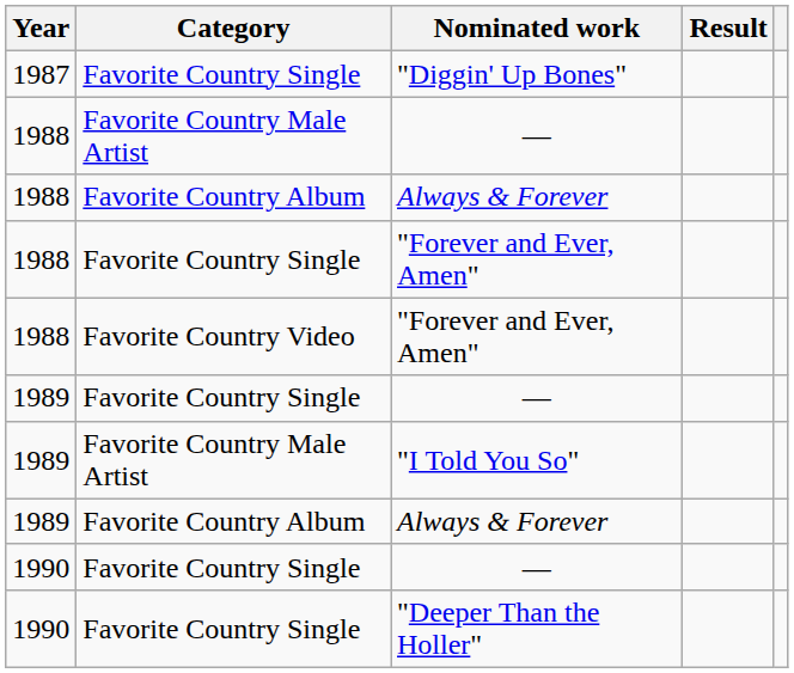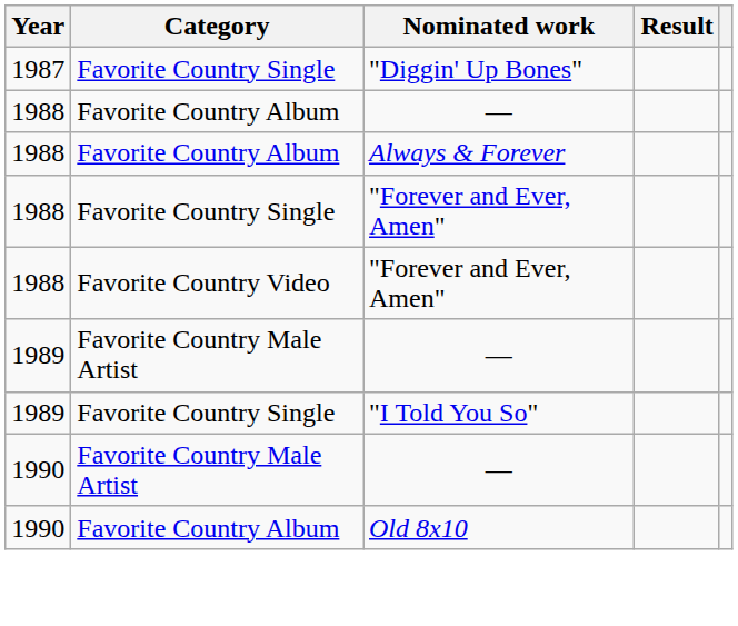 <table class="wikitable sortable" style="width:70%;">
 <tr>
 <th>Year</th>
 <th>Category</th>
 <th>Nominated work</th>
 <th>Result</th>
 <th class="unsortable"></th>
 </tr>
 <tr>
 <td style="text-align:center;">1987</td>
 <td><a href='#'>Favorite Country Single</a></td>
 <td>"<a href='#'>Diggin' Up Bones</a>"</td>
 <td></td>
 <td style="text-align:center;"></td>
 </tr>
 <tr>
 <td style="text-align:center;">1988</td>
-<td><a href='#'>Favorite Country Male Artist</a></td>
+<td>Favorite Country Album</td>
 <td style="text-align:center;">—</td>
 <td></td>
 <td style="text-align:center;"></td>
 </tr>
 <tr>
 <td style="text-align:center;">1988</td>
 <td><a href='#'>Favorite Country Album</a></td>
 <td><em><a href='#'>Always & Forever</a></em></td>
 <td></td>
 <td style="text-align:center;"></td>
 </tr>
 <tr>
 <td style="text-align:center;">1988</td>
 <td>Favorite Country Single</td>
 <td>"<a href='#'>Forever and Ever, Amen</a>"</td>
 <td></td>
 <td style="text-align:center;"></td>
 </tr>
 <tr>
 <td style="text-align:center;">1988</td>
 <td>Favorite Country Video</td>
 <td>"Forever and Ever, Amen"</td>
 <td></td>
 <td style="text-align:center;"></td>
 </tr>
 <tr>
 <td style="text-align:center;">1989</td>
-<td>Favorite Country Single</td>
+<td>Favorite Country Male Artist</td>
 <td style="text-align:center;">—</td>
 <td></td>
 <td style="text-align:center;"></td>
 </tr>
 <tr>
 <td style="text-align:center;">1989</td>
-<td>Favorite Country Male Artist</td>
+<td>Favorite Country Single</td>
 <td>"<a href='#'>I Told You So</a>"</td>
 <td></td>
 <td style="text-align:center;"></td>
 </tr>
 <tr>
-<td style="text-align:center;">1989</td>
-<td>Favorite Country Album</td>
-<td><em>Always & Forever</em></td>
-<td></td>
-<td style="text-align:center;"></td>
-</tr>
-<tr>
 <td style="text-align:center;">1990</td>
-<td>Favorite Country Single</td>
+<td><a href='#'>Favorite Country Male Artist</a></td>
 <td style="text-align:center;">—</td>
 <td></td>
 <td style="text-align:center;"></td>
 </tr>
 <tr>
 <td style="text-align:center;">1990</td>
-<td>Favorite Country Single</td>
-<td>"<a href='#'>Deeper Than the Holler</a>"</td>
+<td><a href='#'>Favorite Country Album</a></td>
+<td><em><a href='#'>Old 8x10</a></em></td>
 <td></td>
 <td style="text-align:center;"></td>
 </tr>
 </table>
